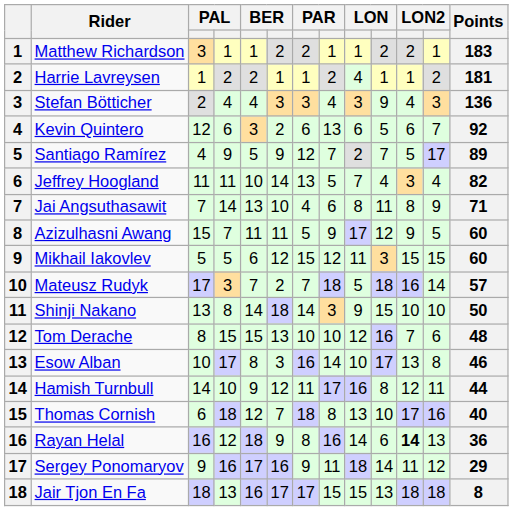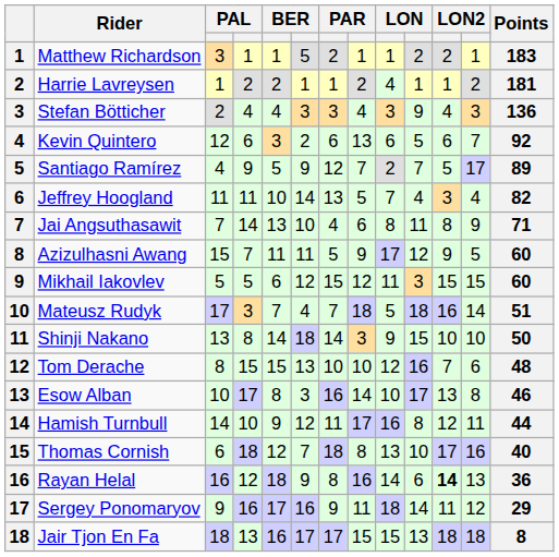 <table class="wikitable plainrowheaders" style="font-size:85%; text-align:center">
 <tr>
 <th rowspan=2 style="vertical-align:middle"></th>
 <th rowspan=2 style="vertical-align:middle">Rider</th>
 <th colspan=2>PAL<br></th>
 <th colspan=2>BER<br></th>
 <th colspan=2>PAR<br></th>
 <th colspan=2>LON<br></th>
 <th colspan=2>LON2<br></th>
 <th rowspan=2 style="vertical-align:middle">Points</th>
 </tr>
 <tr>
 <th></th>
 <th></th>
 <th></th>
 <th></th>
 <th></th>
 <th></th>
 <th></th>
 <th></th>
 <th></th>
 <th></th>
 </tr>
 <tr>
 <th>1</th>
 <td style="text-align:left"> <a href='#'>Matthew Richardson</a> </td>
 <td style="background:#ffdf9f;">3</td>
 <td style="background:#FFFFBF;">1</td>
 <td style="background:#FFFFBF;">1</td>
-<td style="background:#DFDFDF;">2</td>
+<td style="background:#DFDFDF;">5</td>
 <td style="background:#DFDFDF;">2</td>
 <td style="background:#FFFFBF;">1</td>
 <td style="background:#FFFFBF;">1</td>
 <td style="background:#DFDFDF;">2</td>
 <td style="background:#DFDFDF;">2</td>
 <td style="background:#FFFFBF;">1</td>
 <th>183</th>
 </tr>
 <tr>
 <th>2</th>
 <td style="text-align:left"> <a href='#'>Harrie Lavreysen</a></td>
 <td style="background:#FFFFBF;">1</td>
 <td style="background:#DFDFDF;">2</td>
 <td style="background:#DFDFDF;">2</td>
 <td style="background:#FFFFBF;">1</td>
 <td style="background:#FFFFBF;">1</td>
 <td style="background:#DFDFDF;">2</td>
 <td style="background:#dfffdf;">4</td>
 <td style="background:#FFFFBF;">1</td>
 <td style="background:#FFFFBF;">1</td>
 <td style="background:#DFDFDF;">2</td>
 <th>181</th>
 </tr>
 <tr>
 <th>3</th>
 <td style="text-align:left"> <a href='#'>Stefan Bötticher</a></td>
 <td style="background:#DFDFDF;">2</td>
 <td style="background:#dfffdf;">4</td>
 <td style="background:#dfffdf;">4</td>
 <td style="background:#ffdf9f;">3</td>
 <td style="background:#ffdf9f;">3</td>
 <td style="background:#dfffdf;">4</td>
 <td style="background:#ffdf9f;">3</td>
 <td style="background:#dfffdf;">9</td>
 <td style="background:#dfffdf;">4</td>
 <td style="background:#ffdf9f;">3</td>
 <th>136</th>
 </tr>
 <tr>
 <th>4</th>
 <td style="text-align:left"> <a href='#'>Kevin Quintero</a></td>
 <td style="background:#dfffdf;">12</td>
 <td style="background:#dfffdf;">6</td>
 <td style="background:#ffdf9f;">3</td>
 <td style="background:#dfffdf;">2</td>
 <td style="background:#dfffdf;">6</td>
 <td style="background:#dfffdf;">13</td>
 <td style="background:#dfffdf;">6</td>
 <td style="background:#dfffdf;">5</td>
 <td style="background:#dfffdf;">6</td>
 <td style="background:#dfffdf;">7</td>
 <th>92</th>
 </tr>
 <tr>
 <th>5</th>
 <td style="text-align:left"> <a href='#'>Santiago Ramírez</a></td>
 <td style="background:#dfffdf;">4</td>
 <td style="background:#dfffdf;">9</td>
 <td style="background:#dfffdf;">5</td>
 <td style="background:#dfffdf;">9</td>
 <td style="background:#dfffdf;">12</td>
 <td style="background:#dfffdf;">7</td>
 <td style="background:#DFDFDF;">2</td>
 <td style="background:#dfffdf;">7</td>
 <td style="background:#dfffdf;">5</td>
 <td style="background:#cfcfff;">17</td>
 <th>89</th>
 </tr>
 <tr>
 <th>6</th>
 <td style="text-align:left"> <a href='#'>Jeffrey Hoogland</a></td>
 <td style="background:#dfffdf;">11</td>
 <td style="background:#dfffdf;">11</td>
 <td style="background:#dfffdf;">10</td>
 <td style="background:#dfffdf;">14</td>
 <td style="background:#dfffdf;">13</td>
 <td style="background:#dfffdf;">5</td>
 <td style="background:#dfffdf;">7</td>
 <td style="background:#dfffdf;">4</td>
 <td style="background:#ffdf9f;">3</td>
 <td style="background:#dfffdf;">4</td>
 <th>82</th>
 </tr>
 <tr>
 <th>7</th>
 <td style="text-align:left"> <a href='#'>Jai Angsuthasawit</a></td>
 <td style="background:#dfffdf;">7</td>
 <td style="background:#dfffdf;">14</td>
 <td style="background:#dfffdf;">13</td>
 <td style="background:#dfffdf;">10</td>
 <td style="background:#dfffdf;">4</td>
 <td style="background:#dfffdf;">6</td>
 <td style="background:#dfffdf;">8</td>
 <td style="background:#dfffdf;">11</td>
 <td style="background:#dfffdf;">8</td>
 <td style="background:#dfffdf;">9</td>
 <th>71</th>
 </tr>
 <tr>
 <th>8</th>
 <td style="text-align:left"> <a href='#'>Azizulhasni Awang</a></td>
 <td style="background:#dfffdf;">15</td>
 <td style="background:#dfffdf;">7</td>
 <td style="background:#dfffdf;">11</td>
 <td style="background:#dfffdf;">11</td>
 <td style="background:#dfffdf;">5</td>
 <td style="background:#dfffdf;">9</td>
 <td style="background:#cfcfff;">17</td>
 <td style="background:#dfffdf;">12</td>
 <td style="background:#dfffdf;">9</td>
 <td style="background:#dfffdf;">5</td>
 <th>60</th>
 </tr>
 <tr>
 <th>9</th>
 <td style="text-align:left"> <a href='#'>Mikhail Iakovlev</a></td>
 <td style="background:#dfffdf;">5</td>
 <td style="background:#dfffdf;">5</td>
 <td style="background:#dfffdf;">6</td>
 <td style="background:#dfffdf;">12</td>
 <td style="background:#dfffdf;">15</td>
 <td style="background:#dfffdf;">12</td>
 <td style="background:#dfffdf;">11</td>
 <td style="background:#ffdf9f;">3</td>
 <td style="background:#dfffdf;">15</td>
 <td style="background:#dfffdf;">15</td>
 <th>60</th>
 </tr>
 <tr>
 <th>10</th>
 <td style="text-align:left"> <a href='#'>Mateusz Rudyk</a></td>
 <td style="background:#cfcfff;">17</td>
 <td style="background:#ffdf9f;">3</td>
 <td style="background:#dfffdf;">7</td>
-<td style="background:#dfffdf;">2</td>
+<td style="background:#dfffdf;">4</td>
 <td style="background:#dfffdf;">7</td>
 <td style="background:#cfcfff;">18</td>
 <td style="background:#dfffdf;">5</td>
 <td style="background:#cfcfff;">18</td>
 <td style="background:#cfcfff;">16</td>
 <td style="background:#dfffdf;">14</td>
-<th>57</th>
+<th>51</th>
 </tr>
 <tr>
 <th>11</th>
 <td style="text-align:left"> <a href='#'>Shinji Nakano</a></td>
 <td style="background:#dfffdf;">13</td>
 <td style="background:#dfffdf;">8</td>
 <td style="background:#dfffdf;">14</td>
 <td style="background:#cfcfff;">18</td>
 <td style="background:#dfffdf;">14</td>
 <td style="background:#ffdf9f;">3</td>
 <td style="background:#dfffdf;">9</td>
 <td style="background:#dfffdf;">15</td>
 <td style="background:#dfffdf;">10</td>
 <td style="background:#dfffdf;">10</td>
 <th>50</th>
 </tr>
 <tr>
 <th>12</th>
 <td style="text-align:left"> <a href='#'>Tom Derache</a></td>
 <td style="background:#dfffdf;">8</td>
 <td style="background:#dfffdf;">15</td>
 <td style="background:#dfffdf;">15</td>
 <td style="background:#dfffdf;">13</td>
 <td style="background:#dfffdf;">10</td>
 <td style="background:#dfffdf;">10</td>
 <td style="background:#dfffdf;">12</td>
 <td style="background:#cfcfff;">16</td>
 <td style="background:#dfffdf;">7</td>
 <td style="background:#dfffdf;">6</td>
 <th>48</th>
 </tr>
 <tr>
 <th>13</th>
 <td style="text-align:left"> <a href='#'>Esow Alban</a></td>
 <td style="background:#dfffdf;">10</td>
 <td style="background:#cfcfff;">17</td>
 <td style="background:#dfffdf;">8</td>
 <td style="background:#dfffdf;">3</td>
 <td style="background:#cfcfff;">16</td>
 <td style="background:#dfffdf;">14</td>
 <td style="background:#dfffdf;">10</td>
 <td style="background:#cfcfff;">17</td>
 <td style="background:#dfffdf;">13</td>
 <td style="background:#dfffdf;">8</td>
 <th>46</th>
 </tr>
 <tr>
 <th>14</th>
 <td style="text-align:left"> <a href='#'>Hamish Turnbull</a></td>
 <td style="background:#dfffdf;">14</td>
 <td style="background:#dfffdf;">10</td>
 <td style="background:#dfffdf;">9</td>
 <td style="background:#dfffdf;">12</td>
 <td style="background:#dfffdf;">11</td>
 <td style="background:#cfcfff;">17</td>
 <td style="background:#cfcfff;">16</td>
 <td style="background:#dfffdf;">8</td>
 <td style="background:#dfffdf;">12</td>
 <td style="background:#dfffdf;">11</td>
 <th>44</th>
 </tr>
 <tr>
 <th>15</th>
 <td style="text-align:left"> <a href='#'>Thomas Cornish</a></td>
 <td style="background:#dfffdf;">6</td>
 <td style="background:#cfcfff;">18</td>
 <td style="background:#dfffdf;">12</td>
 <td style="background:#dfffdf;">7</td>
 <td style="background:#cfcfff;">18</td>
 <td style="background:#dfffdf;">8</td>
 <td style="background:#dfffdf;">13</td>
 <td style="background:#dfffdf;">10</td>
 <td style="background:#cfcfff;">17</td>
 <td style="background:#cfcfff;">16</td>
 <th>40</th>
 </tr>
 <tr>
 <th>16</th>
 <td style="text-align:left"> <a href='#'>Rayan Helal</a></td>
 <td style="background:#cfcfff;">16</td>
 <td style="background:#dfffdf;">12</td>
 <td style="background:#cfcfff;">18</td>
 <td style="background:#dfffdf;">9</td>
 <td style="background:#dfffdf;">8</td>
 <td style="background:#cfcfff;">16</td>
 <td style="background:#dfffdf;">14</td>
 <td style="background:#dfffdf;">6</td>
 <td style="background:#dfffdf;"><strong>14</strong></td>
 <td style="background:#dfffdf;">13</td>
 <th>36</th>
 </tr>
 <tr>
 <th>17</th>
 <td style="text-align:left"> <a href='#'>Sergey Ponomaryov</a></td>
 <td style="background:#dfffdf;">9</td>
 <td style="background:#cfcfff;">16</td>
 <td style="background:#cfcfff;">17</td>
 <td style="background:#cfcfff;">16</td>
 <td style="background:#dfffdf;">9</td>
 <td style="background:#dfffdf;">11</td>
 <td style="background:#cfcfff;">18</td>
 <td style="background:#dfffdf;">14</td>
 <td style="background:#dfffdf;">11</td>
 <td style="background:#dfffdf;">12</td>
 <th>29</th>
 </tr>
 <tr>
 <th>18</th>
 <td style="text-align:left"> <a href='#'>Jair Tjon En Fa</a></td>
 <td style="background:#cfcfff;">18</td>
 <td style="background:#dfffdf;">13</td>
 <td style="background:#cfcfff;">16</td>
 <td style="background:#cfcfff;">17</td>
 <td style="background:#cfcfff;">17</td>
 <td style="background:#dfffdf;">15</td>
 <td style="background:#dfffdf;">15</td>
 <td style="background:#dfffdf;">13</td>
 <td style="background:#cfcfff;">18</td>
 <td style="background:#cfcfff;">18</td>
 <th>8</th>
 </tr>
 </table>
